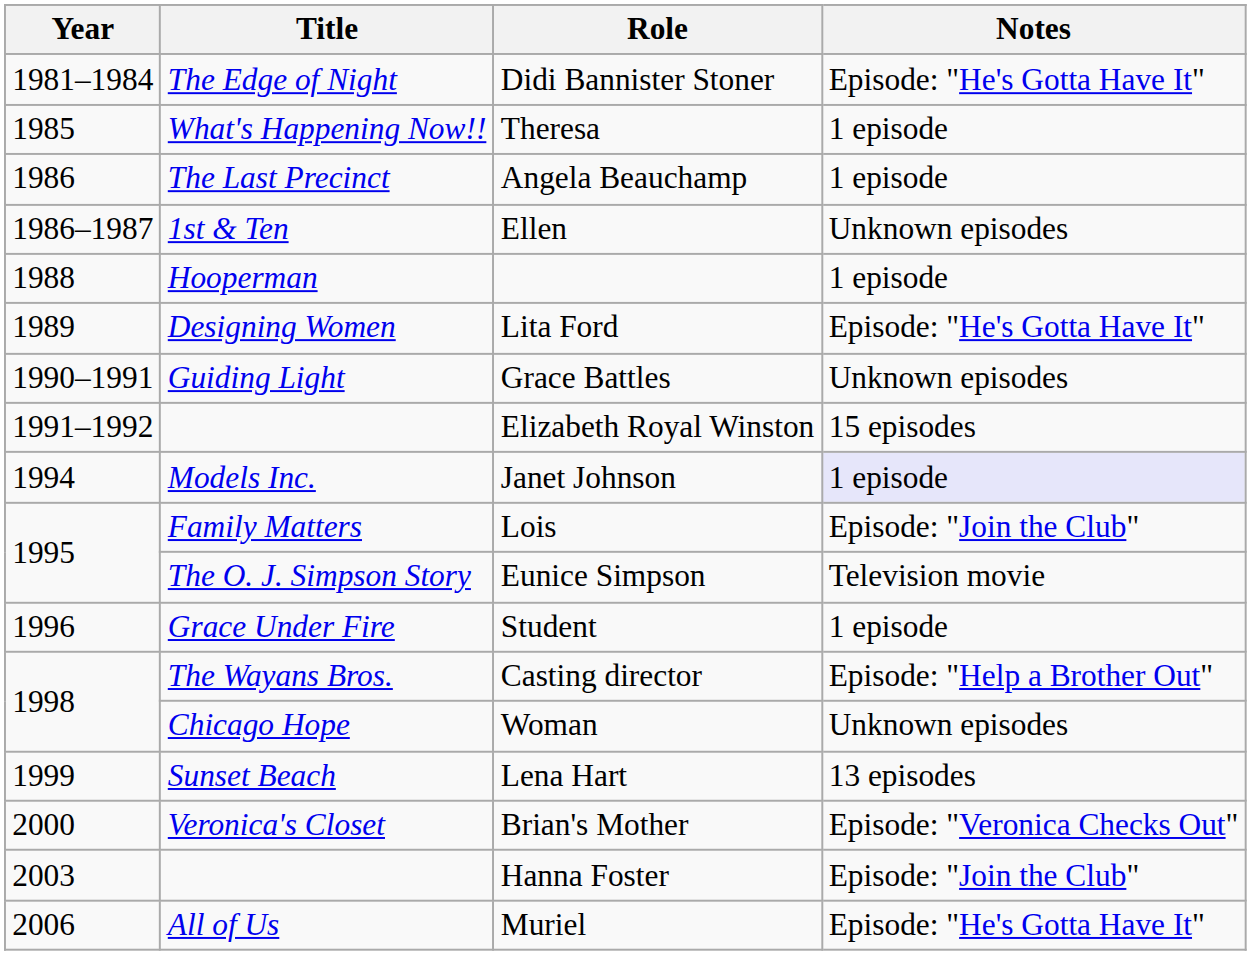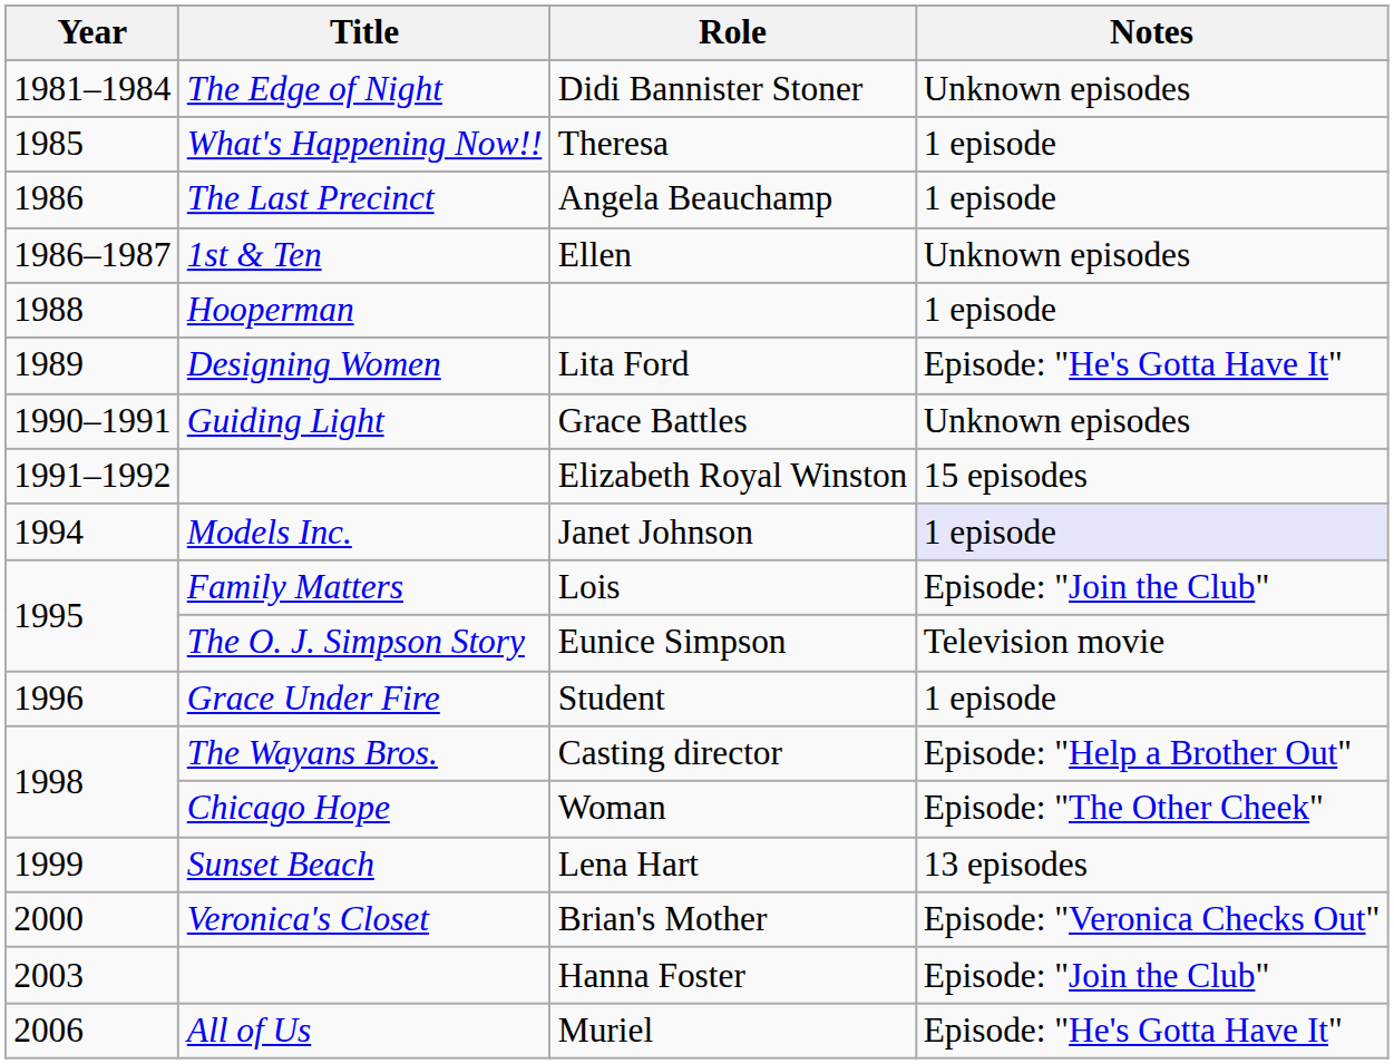 <table class="wikitable sortable">
 <tr>
 <th>Year</th>
 <th>Title</th>
 <th>Role</th>
 <th class="unsortable">Notes</th>
 </tr>
 <tr>
 <td>1981–1984</td>
 <td><em><a href='#'>The Edge of Night</a></em></td>
 <td>Didi Bannister Stoner</td>
-<td>Episode: "<a href='#'>He's Gotta Have It</a>"</td>
+<td>Unknown episodes</td>
 </tr>
 <tr>
 <td>1985</td>
 <td><em><a href='#'>What's Happening Now!!</a></em></td>
 <td>Theresa</td>
 <td>1 episode</td>
 </tr>
 <tr>
 <td>1986</td>
 <td><em><a href='#'>The Last Precinct</a></em></td>
 <td>Angela Beauchamp</td>
 <td>1 episode</td>
 </tr>
 <tr>
 <td>1986–1987</td>
 <td><em><a href='#'>1st & Ten</a></em></td>
 <td>Ellen</td>
 <td>Unknown episodes</td>
 </tr>
 <tr>
 <td>1988</td>
 <td><em><a href='#'>Hooperman</a></em></td>
 <td></td>
 <td>1 episode</td>
 </tr>
 <tr>
 <td>1989</td>
 <td><em><a href='#'>Designing Women</a></em></td>
 <td>Lita Ford</td>
 <td>Episode: "<a href='#'>He's Gotta Have It</a>"</td>
 </tr>
 <tr>
 <td>1990–1991</td>
 <td><em><a href='#'>Guiding Light</a></em></td>
 <td>Grace Battles</td>
 <td>Unknown episodes</td>
 </tr>
 <tr>
 <td>1991–1992</td>
 <td><em></em></td>
 <td>Elizabeth Royal Winston</td>
 <td>15 episodes</td>
 </tr>
 <tr>
 <td>1994</td>
 <td><em><a href='#'>Models Inc.</a></em></td>
 <td>Janet Johnson</td>
 <td style="background: lavender;">1 episode</td>
 </tr>
 <tr>
 <td rowspan="2">1995</td>
 <td><em><a href='#'>Family Matters</a></em></td>
 <td>Lois</td>
 <td>Episode: "<a href='#'>Join the Club</a>"</td>
 </tr>
 <tr>
 <td><em><a href='#'>The O. J. Simpson Story</a></em></td>
 <td>Eunice Simpson</td>
 <td>Television movie</td>
 </tr>
 <tr>
 <td>1996</td>
 <td><em><a href='#'>Grace Under Fire</a></em></td>
 <td>Student</td>
 <td>1 episode</td>
 </tr>
 <tr>
 <td rowspan="2">1998</td>
 <td><em><a href='#'>The Wayans Bros.</a></em></td>
 <td>Casting director</td>
 <td>Episode: "<a href='#'>Help a Brother Out</a>"</td>
 </tr>
 <tr>
 <td><em><a href='#'>Chicago Hope</a></em></td>
 <td>Woman</td>
-<td>Unknown episodes</td>
+<td>Episode: "<a href='#'>The Other Cheek</a>"</td>
 </tr>
 <tr>
 <td>1999</td>
 <td><em><a href='#'>Sunset Beach</a></em></td>
 <td>Lena Hart</td>
 <td>13 episodes</td>
 </tr>
 <tr>
 <td>2000</td>
 <td><em><a href='#'>Veronica's Closet</a></em></td>
 <td>Brian's Mother</td>
 <td>Episode: "<a href='#'>Veronica Checks Out</a>"</td>
 </tr>
 <tr>
 <td>2003</td>
 <td><em></em></td>
 <td>Hanna Foster</td>
 <td>Episode: "<a href='#'>Join the Club</a>"</td>
 </tr>
 <tr>
 <td>2006</td>
 <td><em><a href='#'>All of Us</a></em></td>
 <td>Muriel</td>
 <td>Episode: "<a href='#'>He's Gotta Have It</a>"</td>
 </tr>
 </table>
